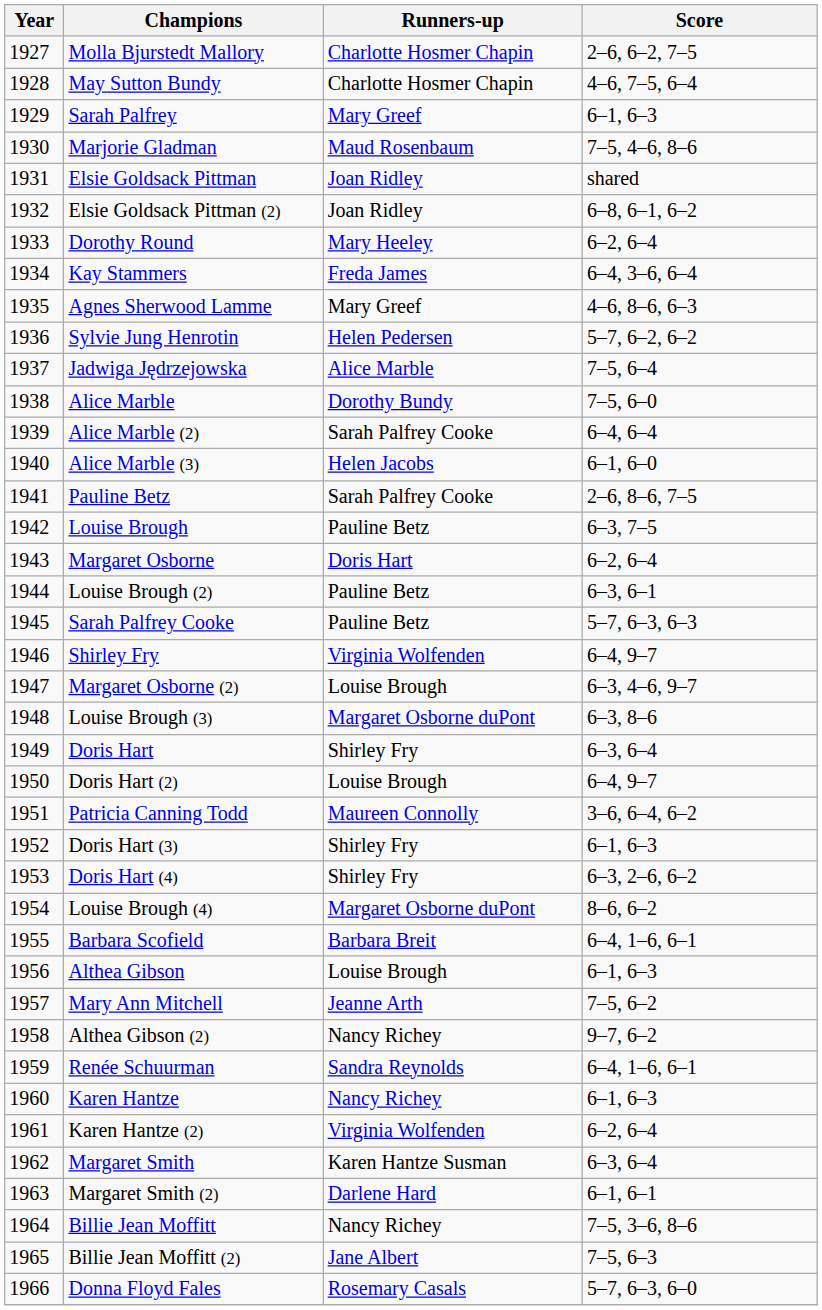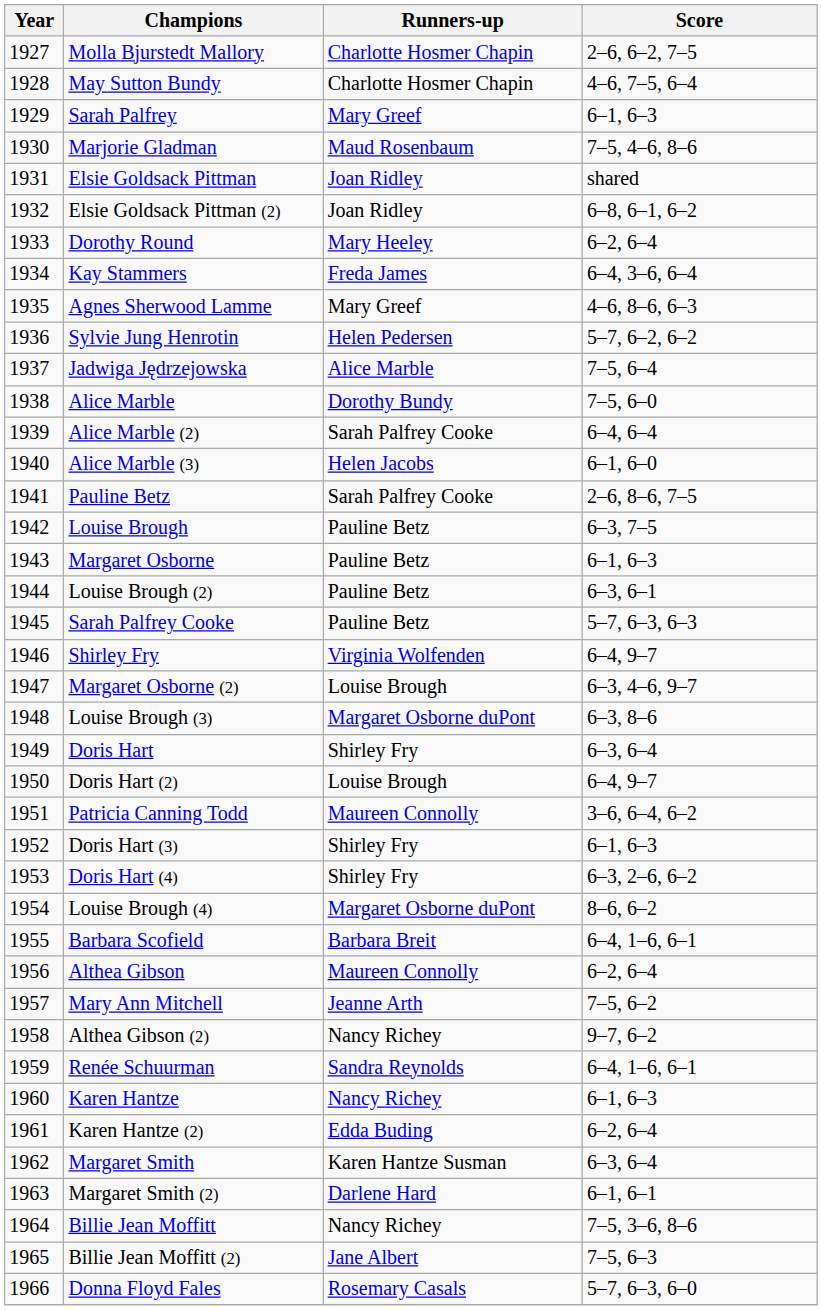 <table class="wikitable">
 <tr>
 <th style="width:40px">Year</th>
 <th style="width:200px">Champions</th>
 <th style="width:200px">Runners-up</th>
 <th style="width:180px" class="unsortable">Score</th>
 </tr>
 <tr>
 <td>1927</td>
 <td> <a href='#'>Molla Bjurstedt Mallory</a></td>
 <td> <a href='#'>Charlotte Hosmer Chapin</a></td>
 <td>2–6, 6–2, 7–5</td>
 </tr>
 <tr>
 <td>1928</td>
 <td> <a href='#'>May Sutton Bundy</a></td>
 <td> Charlotte Hosmer Chapin</td>
 <td>4–6, 7–5, 6–4</td>
 </tr>
 <tr>
 <td>1929</td>
 <td> <a href='#'>Sarah Palfrey</a></td>
 <td> <a href='#'>Mary Greef</a></td>
 <td>6–1, 6–3</td>
 </tr>
 <tr>
 <td>1930</td>
 <td> <a href='#'>Marjorie Gladman</a></td>
 <td> <a href='#'>Maud Rosenbaum</a></td>
 <td>7–5, 4–6, 8–6</td>
 </tr>
 <tr>
 <td>1931</td>
 <td> <a href='#'>Elsie Goldsack Pittman</a></td>
 <td> <a href='#'>Joan Ridley</a></td>
 <td>shared</td>
 </tr>
 <tr>
 <td>1932</td>
 <td> Elsie Goldsack Pittman <small>(2)</small></td>
 <td> Joan Ridley</td>
 <td>6–8, 6–1, 6–2</td>
 </tr>
 <tr>
 <td>1933</td>
 <td> <a href='#'>Dorothy Round</a></td>
 <td> <a href='#'>Mary Heeley</a></td>
 <td>6–2, 6–4</td>
 </tr>
 <tr>
 <td>1934</td>
 <td> <a href='#'>Kay Stammers</a></td>
 <td> <a href='#'>Freda James</a></td>
 <td>6–4, 3–6, 6–4</td>
 </tr>
 <tr>
 <td>1935</td>
 <td> <a href='#'>Agnes Sherwood Lamme</a></td>
 <td> Mary Greef</td>
 <td>4–6, 8–6, 6–3</td>
 </tr>
 <tr>
 <td>1936</td>
 <td> <a href='#'>Sylvie Jung Henrotin</a></td>
 <td> <a href='#'>Helen Pedersen</a></td>
 <td>5–7, 6–2, 6–2</td>
 </tr>
 <tr>
 <td>1937</td>
 <td> <a href='#'>Jadwiga Jędrzejowska</a></td>
 <td> <a href='#'>Alice Marble</a></td>
 <td>7–5, 6–4</td>
 </tr>
 <tr>
 <td>1938</td>
 <td> <a href='#'>Alice Marble</a></td>
 <td> <a href='#'>Dorothy Bundy</a></td>
 <td>7–5, 6–0</td>
 </tr>
 <tr>
 <td>1939</td>
 <td>  <a href='#'>Alice Marble</a> <small>(2)</small></td>
 <td> Sarah Palfrey Cooke</td>
 <td>6–4, 6–4</td>
 </tr>
 <tr>
 <td>1940</td>
 <td>  <a href='#'>Alice Marble</a> <small>(3)</small></td>
 <td> <a href='#'>Helen Jacobs</a></td>
 <td>6–1, 6–0</td>
 </tr>
 <tr>
 <td>1941</td>
 <td> <a href='#'>Pauline Betz</a></td>
 <td> Sarah Palfrey Cooke</td>
 <td>2–6, 8–6, 7–5</td>
 </tr>
 <tr>
 <td>1942</td>
 <td> <a href='#'>Louise Brough</a></td>
 <td> Pauline Betz</td>
 <td>6–3, 7–5</td>
 </tr>
 <tr>
 <td>1943</td>
 <td> <a href='#'>Margaret Osborne</a></td>
-<td> <a href='#'>Doris Hart</a></td>
-<td>6–2, 6–4</td>
+<td> Pauline Betz</td>
+<td>6–1, 6–3</td>
 </tr>
 <tr>
 <td>1944</td>
 <td> Louise Brough <small>(2)</small></td>
 <td> Pauline Betz</td>
 <td>6–3, 6–1</td>
 </tr>
 <tr>
 <td>1945</td>
 <td> <a href='#'>Sarah Palfrey Cooke</a></td>
 <td> Pauline Betz</td>
 <td>5–7, 6–3, 6–3</td>
 </tr>
 <tr>
 <td>1946</td>
 <td> <a href='#'>Shirley Fry</a></td>
 <td> <a href='#'>Virginia Wolfenden</a></td>
 <td>6–4, 9–7</td>
 </tr>
 <tr>
 <td>1947</td>
 <td> <a href='#'>Margaret Osborne</a>  <small>(2)</small></td>
 <td> Louise Brough</td>
 <td>6–3, 4–6, 9–7</td>
 </tr>
 <tr>
 <td>1948</td>
 <td> Louise Brough <small>(3)</small></td>
 <td> <a href='#'>Margaret Osborne duPont</a></td>
 <td>6–3, 8–6</td>
 </tr>
 <tr>
 <td>1949</td>
 <td> <a href='#'>Doris Hart</a></td>
 <td> Shirley Fry</td>
 <td>6–3, 6–4</td>
 </tr>
 <tr>
 <td>1950</td>
 <td> Doris Hart <small>(2)</small></td>
 <td> Louise Brough</td>
 <td>6–4, 9–7</td>
 </tr>
 <tr>
 <td>1951</td>
 <td> <a href='#'>Patricia Canning Todd</a></td>
 <td> <a href='#'>Maureen Connolly</a></td>
 <td>3–6, 6–4, 6–2</td>
 </tr>
 <tr>
 <td>1952</td>
 <td> Doris Hart <small>(3)</small></td>
 <td> Shirley Fry</td>
 <td>6–1, 6–3</td>
 </tr>
 <tr>
 <td>1953</td>
 <td> <a href='#'>Doris Hart</a> <small>(4)</small></td>
 <td> Shirley Fry</td>
 <td>6–3, 2–6, 6–2</td>
 </tr>
 <tr>
 <td>1954</td>
 <td> Louise Brough <small>(4)</small></td>
 <td> <a href='#'>Margaret Osborne duPont</a></td>
 <td>8–6, 6–2</td>
 </tr>
 <tr>
 <td>1955</td>
 <td> <a href='#'>Barbara Scofield</a></td>
 <td> <a href='#'>Barbara Breit</a></td>
 <td>6–4, 1–6, 6–1</td>
 </tr>
 <tr>
 <td>1956</td>
 <td> <a href='#'>Althea Gibson</a></td>
-<td> Louise Brough</td>
-<td>6–1, 6–3</td>
+<td> <a href='#'>Maureen Connolly</a></td>
+<td>6–2, 6–4</td>
 </tr>
 <tr>
 <td>1957</td>
 <td> <a href='#'>Mary Ann Mitchell </a></td>
 <td> <a href='#'>Jeanne Arth</a></td>
 <td>7–5, 6–2</td>
 </tr>
 <tr>
 <td>1958</td>
 <td> Althea Gibson <small>(2)</small></td>
 <td> Nancy Richey</td>
 <td>9–7, 6–2</td>
 </tr>
 <tr>
 <td>1959</td>
 <td> <a href='#'>Renée Schuurman</a></td>
 <td> <a href='#'>Sandra Reynolds</a></td>
 <td>6–4, 1–6, 6–1</td>
 </tr>
 <tr>
 <td>1960</td>
 <td> <a href='#'>Karen Hantze</a></td>
 <td> <a href='#'>Nancy Richey</a></td>
 <td>6–1, 6–3</td>
 </tr>
 <tr>
 <td>1961</td>
 <td> Karen Hantze <small>(2)</small></td>
-<td> <a href='#'>Virginia Wolfenden</a></td>
+<td> <a href='#'>Edda Buding</a></td>
 <td>6–2, 6–4</td>
 </tr>
 <tr>
 <td>1962</td>
 <td> <a href='#'>Margaret Smith</a></td>
 <td> Karen Hantze Susman</td>
 <td>6–3, 6–4</td>
 </tr>
 <tr>
 <td>1963</td>
 <td> Margaret Smith <small>(2)</small></td>
 <td> <a href='#'>Darlene Hard</a></td>
 <td>6–1, 6–1</td>
 </tr>
 <tr>
 <td>1964</td>
 <td> <a href='#'>Billie Jean Moffitt</a></td>
 <td> Nancy Richey</td>
 <td>7–5, 3–6, 8–6</td>
 </tr>
 <tr>
 <td>1965</td>
 <td> Billie Jean Moffitt <small>(2)</small></td>
 <td> <a href='#'>Jane Albert</a></td>
 <td>7–5, 6–3</td>
 </tr>
 <tr>
 <td>1966</td>
 <td> <a href='#'>Donna Floyd Fales </a></td>
 <td> <a href='#'>Rosemary Casals</a></td>
 <td>5–7, 6–3, 6–0</td>
 </tr>
 <tr>
 </tr>
 </table>
